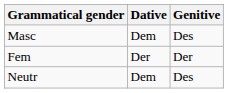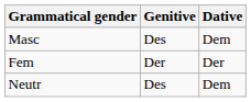 <table class="wikitable">
 <tr>
 <th>Grammatical gender</th>
+<th>Genitive</th>
 <th>Dative</th>
-<th>Genitive</th>
 </tr>
 <tr>
 <td>Masc</td>
+<td>Des</td>
 <td>Dem</td>
-<td>Des</td>
 </tr>
 <tr>
 <td>Fem</td>
 <td>Der</td>
 <td>Der</td>
 </tr>
 <tr>
 <td>Neutr</td>
+<td>Des</td>
 <td>Dem</td>
-<td>Des</td>
 </tr>
 </table>
